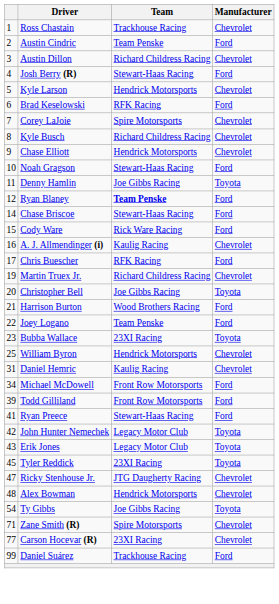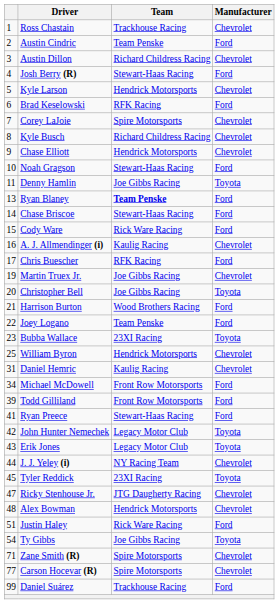 <table class="wikitable" style="font-size:95%">
 <tr>
 <th></th>
 <th>Driver</th>
 <th>Team</th>
 <th>Manufacturer</th>
 </tr>
 <tr>
 <td>1</td>
 <td><a href='#'>Ross Chastain</a></td>
 <td><a href='#'>Trackhouse Racing</a></td>
 <td><a href='#'>Chevrolet</a></td>
 </tr>
 <tr>
 <td>2</td>
 <td><a href='#'>Austin Cindric</a></td>
 <td><a href='#'>Team Penske</a></td>
 <td><a href='#'>Ford</a></td>
 </tr>
 <tr>
 <td>3</td>
 <td><a href='#'>Austin Dillon</a></td>
 <td><a href='#'>Richard Childress Racing</a></td>
 <td><a href='#'>Chevrolet</a></td>
 </tr>
 <tr>
 <td>4</td>
 <td><a href='#'>Josh Berry</a> <strong>(R)</strong></td>
 <td><a href='#'>Stewart-Haas Racing</a></td>
 <td><a href='#'>Ford</a></td>
 </tr>
 <tr>
 <td>5</td>
 <td><a href='#'>Kyle Larson</a></td>
 <td><a href='#'>Hendrick Motorsports</a></td>
 <td><a href='#'>Chevrolet</a></td>
 </tr>
 <tr>
 <td>6</td>
 <td><a href='#'>Brad Keselowski</a></td>
 <td><a href='#'>RFK Racing</a></td>
 <td><a href='#'>Ford</a></td>
 </tr>
 <tr>
 <td>7</td>
 <td><a href='#'>Corey LaJoie</a></td>
 <td><a href='#'>Spire Motorsports</a></td>
 <td><a href='#'>Chevrolet</a></td>
 </tr>
 <tr>
 <td>8</td>
 <td><a href='#'>Kyle Busch</a></td>
 <td><a href='#'>Richard Childress Racing</a></td>
 <td><a href='#'>Chevrolet</a></td>
 </tr>
 <tr>
 <td>9</td>
 <td><a href='#'>Chase Elliott</a></td>
 <td><a href='#'>Hendrick Motorsports</a></td>
 <td><a href='#'>Chevrolet</a></td>
 </tr>
 <tr>
 <td>10</td>
 <td><a href='#'>Noah Gragson</a></td>
 <td><a href='#'>Stewart-Haas Racing</a></td>
 <td><a href='#'>Ford</a></td>
 </tr>
 <tr>
 <td>11</td>
 <td><a href='#'>Denny Hamlin</a></td>
 <td><a href='#'>Joe Gibbs Racing</a></td>
 <td><a href='#'>Toyota</a></td>
 </tr>
 <tr>
-<td>12</td>
+<td>13</td>
 <td><a href='#'>Ryan Blaney</a></td>
 <td><strong><a href='#'>Team Penske</a></strong></td>
 <td><a href='#'>Ford</a></td>
 </tr>
 <tr>
 <td>14</td>
 <td><a href='#'>Chase Briscoe</a></td>
 <td><a href='#'>Stewart-Haas Racing</a></td>
 <td><a href='#'>Ford</a></td>
 </tr>
 <tr>
 <td>15</td>
 <td><a href='#'>Cody Ware</a></td>
 <td><a href='#'>Rick Ware Racing</a></td>
 <td><a href='#'>Ford</a></td>
 </tr>
 <tr>
 <td>16</td>
 <td><a href='#'>A. J. Allmendinger</a> <strong>(i)</strong></td>
 <td><a href='#'>Kaulig Racing</a></td>
 <td><a href='#'>Chevrolet</a></td>
 </tr>
 <tr>
 <td>17</td>
 <td><a href='#'>Chris Buescher</a></td>
 <td><a href='#'>RFK Racing</a></td>
 <td><a href='#'>Ford</a></td>
 </tr>
 <tr>
 <td>19</td>
 <td><a href='#'>Martin Truex Jr.</a></td>
-<td><a href='#'>Richard Childress Racing</a></td>
+<td><a href='#'>Joe Gibbs Racing</a></td>
 <td><a href='#'>Chevrolet</a></td>
 </tr>
 <tr>
 <td>20</td>
 <td><a href='#'>Christopher Bell</a></td>
 <td><a href='#'>Joe Gibbs Racing</a></td>
 <td><a href='#'>Toyota</a></td>
 </tr>
 <tr>
 <td>21</td>
 <td><a href='#'>Harrison Burton</a></td>
 <td><a href='#'>Wood Brothers Racing</a></td>
 <td><a href='#'>Ford</a></td>
 </tr>
 <tr>
 <td>22</td>
 <td><a href='#'>Joey Logano</a></td>
 <td><a href='#'>Team Penske</a></td>
 <td><a href='#'>Ford</a></td>
 </tr>
 <tr>
 <td>23</td>
 <td><a href='#'>Bubba Wallace</a></td>
 <td><a href='#'>23XI Racing</a></td>
 <td><a href='#'>Toyota</a></td>
 </tr>
 <tr>
 <td>25</td>
 <td><a href='#'>William Byron</a></td>
 <td><a href='#'>Hendrick Motorsports</a></td>
 <td><a href='#'>Chevrolet</a></td>
 </tr>
 <tr>
 <td>31</td>
 <td><a href='#'>Daniel Hemric</a></td>
 <td><a href='#'>Kaulig Racing</a></td>
 <td><a href='#'>Chevrolet</a></td>
 </tr>
 <tr>
 <td>34</td>
 <td><a href='#'>Michael McDowell</a></td>
 <td><a href='#'>Front Row Motorsports</a></td>
 <td><a href='#'>Ford</a></td>
 </tr>
 <tr>
 <td>39</td>
 <td><a href='#'>Todd Gilliland</a></td>
 <td><a href='#'>Front Row Motorsports</a></td>
 <td><a href='#'>Ford</a></td>
 </tr>
 <tr>
 <td>41</td>
 <td><a href='#'>Ryan Preece</a></td>
 <td><a href='#'>Stewart-Haas Racing</a></td>
 <td><a href='#'>Ford</a></td>
 </tr>
 <tr>
 <td>42</td>
 <td><a href='#'>John Hunter Nemechek</a></td>
 <td><a href='#'>Legacy Motor Club</a></td>
 <td><a href='#'>Toyota</a></td>
 </tr>
 <tr>
 <td>43</td>
 <td><a href='#'>Erik Jones</a></td>
 <td><a href='#'>Legacy Motor Club</a></td>
 <td><a href='#'>Toyota</a></td>
 </tr>
 <tr>
+<td>44</td>
+<td><a href='#'>J. J. Yeley</a> <strong>(i)</strong></td>
+<td><a href='#'>NY Racing Team</a></td>
+<td><a href='#'>Chevrolet</a></td>
+</tr>
+<tr>
 <td>45</td>
 <td><a href='#'>Tyler Reddick</a></td>
 <td><a href='#'>23XI Racing</a></td>
 <td><a href='#'>Toyota</a></td>
 </tr>
 <tr>
 <td>47</td>
 <td><a href='#'>Ricky Stenhouse Jr.</a></td>
 <td><a href='#'>JTG Daugherty Racing</a></td>
 <td><a href='#'>Chevrolet</a></td>
 </tr>
 <tr>
 <td>48</td>
 <td><a href='#'>Alex Bowman</a></td>
 <td><a href='#'>Hendrick Motorsports</a></td>
 <td><a href='#'>Chevrolet</a></td>
 </tr>
 <tr>
+<td>51</td>
+<td><a href='#'>Justin Haley</a></td>
+<td><a href='#'>Rick Ware Racing</a></td>
+<td><a href='#'>Ford</a></td>
+</tr>
+<tr>
 <td>54</td>
 <td><a href='#'>Ty Gibbs</a></td>
 <td><a href='#'>Joe Gibbs Racing</a></td>
 <td><a href='#'>Toyota</a></td>
 </tr>
 <tr>
 <td>71</td>
 <td><a href='#'>Zane Smith</a> <strong>(R)</strong></td>
 <td><a href='#'>Spire Motorsports</a></td>
 <td><a href='#'>Chevrolet</a></td>
 </tr>
 <tr>
 <td>77</td>
 <td><a href='#'>Carson Hocevar</a> <strong>(R)</strong></td>
-<td><a href='#'>23XI Racing</a></td>
+<td><a href='#'>Spire Motorsports</a></td>
 <td><a href='#'>Chevrolet</a></td>
 </tr>
 <tr>
 <td>99</td>
 <td><a href='#'>Daniel Suárez</a></td>
 <td><a href='#'>Trackhouse Racing</a></td>
 <td><a href='#'>Ford</a></td>
 </tr>
 <tr>
 <th colspan="4"></th>
 </tr>
 </table>
